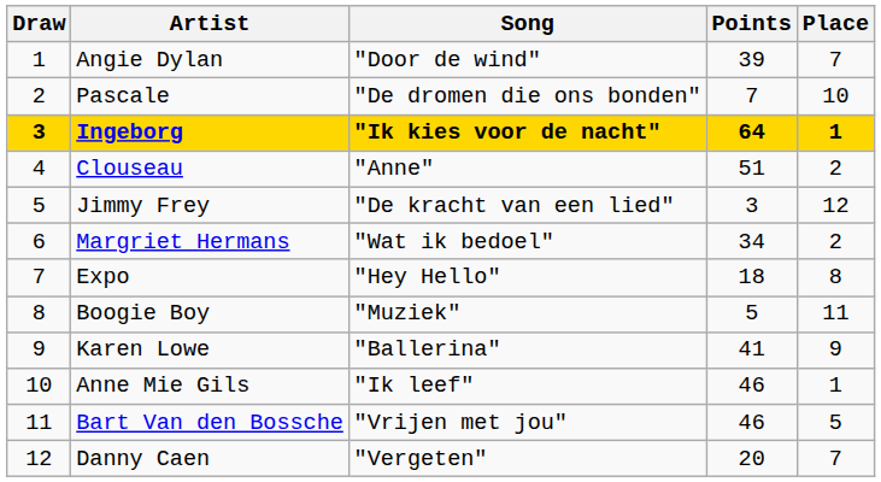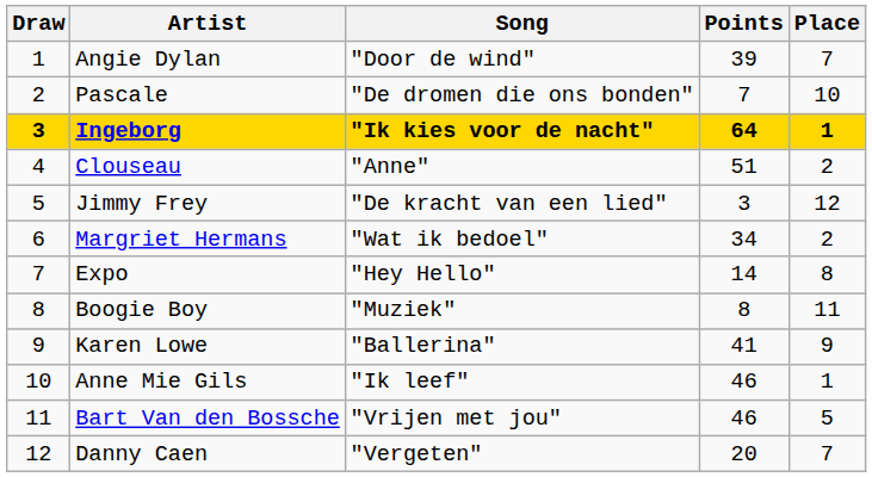 <table class="sortable wikitable" style="margin: 1em auto 1em auto; text-align:center">
 <tr>
 <th>Draw</th>
 <th>Artist</th>
 <th>Song</th>
 <th>Points</th>
 <th>Place</th>
 </tr>
 <tr>
 <td>1</td>
 <td align="left">Angie Dylan</td>
 <td align="left">"Door de wind"</td>
 <td>39</td>
 <td>7</td>
 </tr>
 <tr>
 <td>2</td>
 <td align="left">Pascale</td>
 <td align="left">"De dromen die ons bonden"</td>
 <td>7</td>
 <td>10</td>
 </tr>
 <tr style="font-weight:bold; background:gold;">
 <td>3</td>
 <td align="left"><a href='#'>Ingeborg</a></td>
 <td align="left">"Ik kies voor de nacht"</td>
 <td>64</td>
 <td>1</td>
 </tr>
 <tr>
 <td>4</td>
 <td align="left"><a href='#'>Clouseau</a></td>
 <td align="left">"Anne"</td>
 <td>51</td>
 <td>2</td>
 </tr>
 <tr>
 <td>5</td>
 <td align="left">Jimmy Frey</td>
 <td align="left">"De kracht van een lied"</td>
 <td>3</td>
 <td>12</td>
 </tr>
 <tr>
 <td>6</td>
 <td align="left"><a href='#'>Margriet Hermans</a></td>
 <td align="left">"Wat ik bedoel"</td>
 <td>34</td>
 <td>2</td>
 </tr>
 <tr>
 <td>7</td>
 <td align="left">Expo</td>
 <td align="left">"Hey Hello"</td>
-<td>18</td>
+<td>14</td>
 <td>8</td>
 </tr>
 <tr>
 <td>8</td>
 <td align="left">Boogie Boy</td>
 <td align="left">"Muziek"</td>
-<td>5</td>
+<td>8</td>
 <td>11</td>
 </tr>
 <tr>
 <td>9</td>
 <td align="left">Karen Lowe</td>
 <td align="left">"Ballerina"</td>
 <td>41</td>
 <td>9</td>
 </tr>
 <tr>
 <td>10</td>
 <td align="left">Anne Mie Gils</td>
 <td align="left">"Ik leef"</td>
 <td>46</td>
 <td>1</td>
 </tr>
 <tr>
 <td>11</td>
 <td align="left"><a href='#'>Bart Van den Bossche</a></td>
 <td align="left">"Vrijen met jou"</td>
 <td>46</td>
 <td>5</td>
 </tr>
 <tr>
 <td>12</td>
 <td align="left">Danny Caen</td>
 <td align="left">"Vergeten"</td>
 <td>20</td>
 <td>7</td>
 </tr>
 </table>
